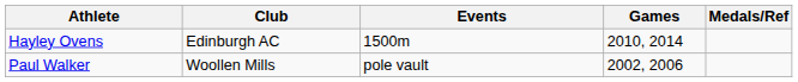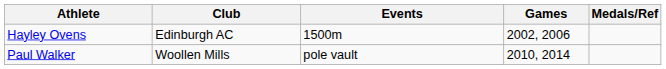 <table class="wikitable">
 <tr>
 <th width=180>Athlete</th>
 <th width=180>Club</th>
 <th width=250>Events</th>
 <th width=100>Games</th>
 <th width=80>Medals/Ref</th>
 </tr>
 <tr>
 <td><a href='#'>Hayley Ovens</a></td>
 <td>Edinburgh AC</td>
 <td>1500m</td>
-<td>2010, 2014</td>
+<td>2002, 2006</td>
 <td></td>
 </tr>
 <tr>
 <td> <a href='#'>Paul Walker</a></td>
 <td>Woollen Mills</td>
 <td>pole vault</td>
-<td>2002, 2006</td>
+<td>2010, 2014</td>
 <td></td>
 </tr>
 </table>
